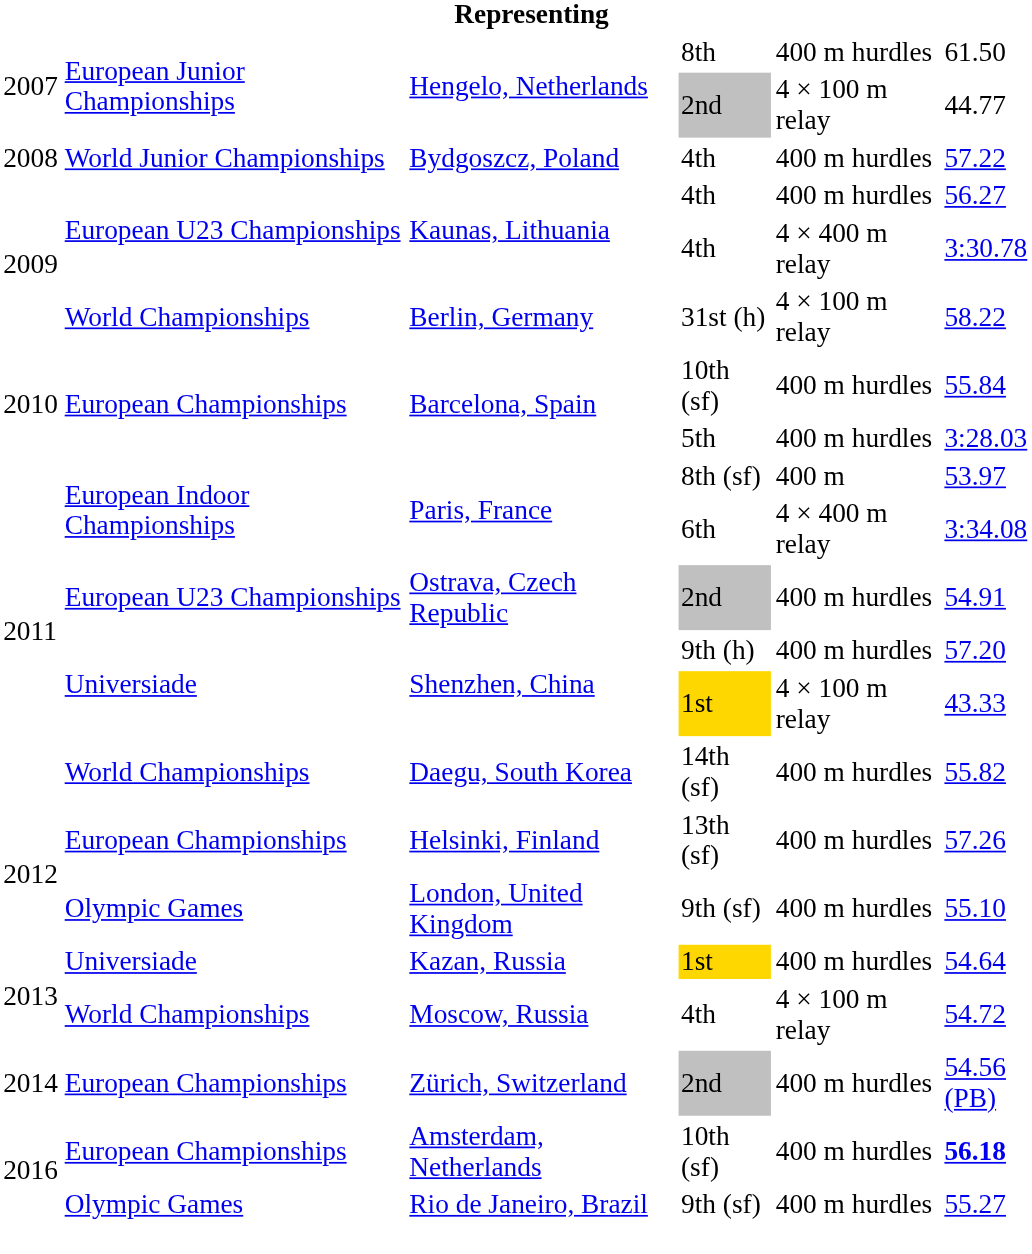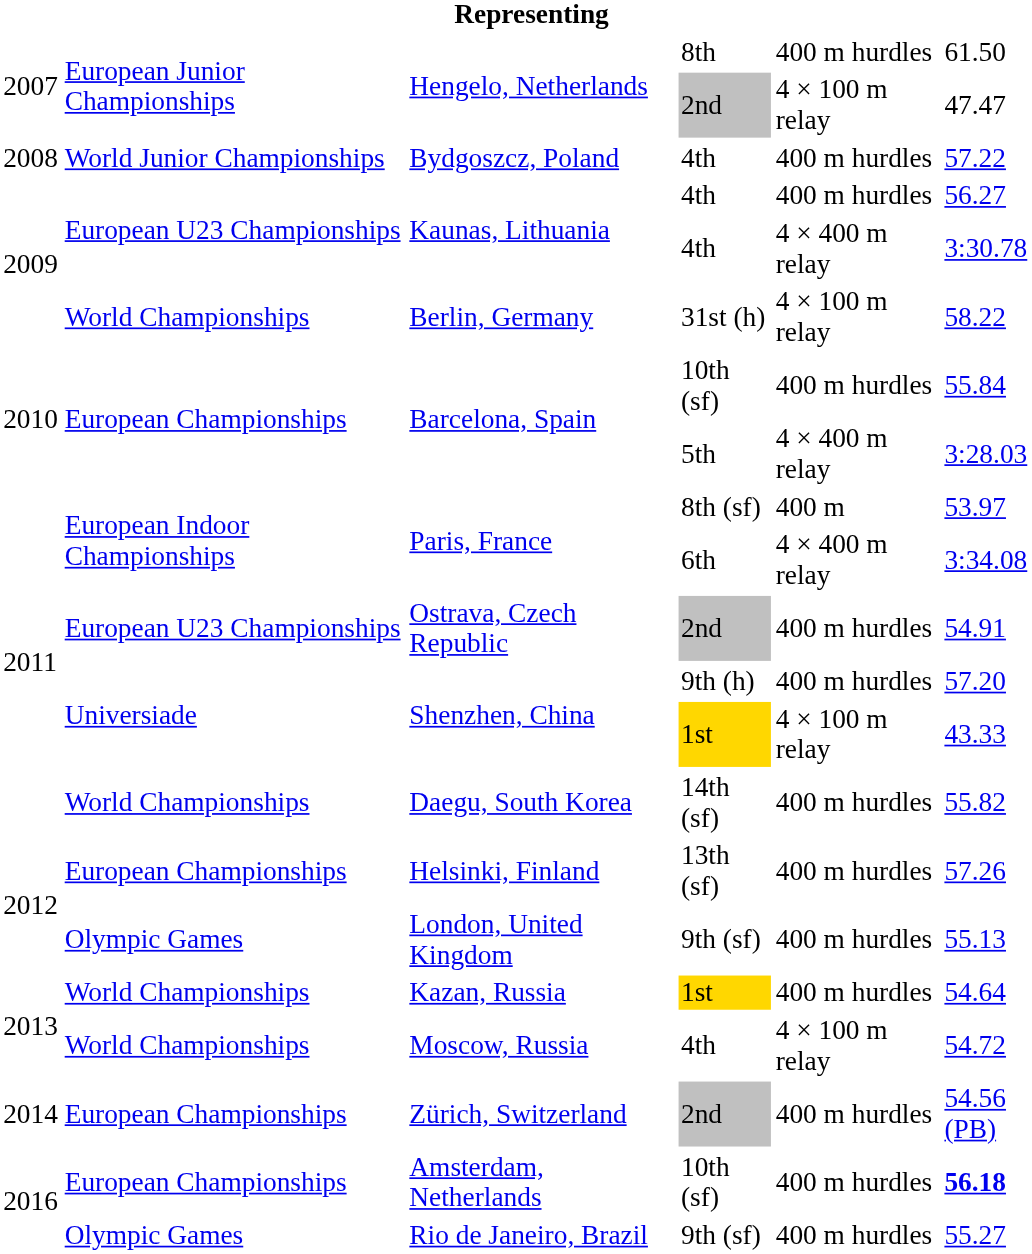 <table>
 <tr>
 <th colspan="6">Representing </th>
 </tr>
 <tr>
 <td rowspan=2>2007</td>
 <td rowspan=2><a href='#'>European Junior Championships</a></td>
 <td rowspan=2><a href='#'>Hengelo, Netherlands</a></td>
 <td>8th</td>
 <td>400 m hurdles</td>
 <td>61.50</td>
 </tr>
 <tr>
 <td bgcolor=silver>2nd</td>
 <td>4 × 100 m relay</td>
-<td>44.77</td>
+<td>47.47</td>
 </tr>
 <tr>
 <td>2008</td>
 <td><a href='#'>World Junior Championships</a></td>
 <td><a href='#'>Bydgoszcz, Poland</a></td>
 <td>4th</td>
 <td>400 m hurdles</td>
 <td><a href='#'>57.22</a></td>
 </tr>
 <tr>
 <td rowspan=3>2009</td>
 <td rowspan=2><a href='#'>European U23 Championships</a></td>
 <td rowspan=2><a href='#'>Kaunas, Lithuania</a></td>
 <td>4th</td>
 <td>400 m hurdles</td>
 <td><a href='#'>56.27</a></td>
 </tr>
 <tr>
 <td>4th</td>
 <td>4 × 400 m relay</td>
 <td><a href='#'>3:30.78</a></td>
 </tr>
 <tr>
 <td><a href='#'>World Championships</a></td>
 <td><a href='#'>Berlin, Germany</a></td>
 <td>31st (h)</td>
 <td>4 × 100 m relay</td>
 <td><a href='#'>58.22</a></td>
 </tr>
 <tr>
 <td rowspan=2>2010</td>
 <td rowspan=2><a href='#'>European Championships</a></td>
 <td rowspan=2><a href='#'>Barcelona, Spain</a></td>
 <td>10th (sf)</td>
 <td>400 m hurdles</td>
 <td><a href='#'>55.84</a></td>
 </tr>
 <tr>
 <td>5th</td>
-<td>400 m hurdles</td>
+<td>4 × 400 m relay</td>
 <td><a href='#'>3:28.03</a></td>
 </tr>
 <tr>
 <td rowspan=6>2011</td>
 <td rowspan=2><a href='#'>European Indoor Championships</a></td>
 <td rowspan=2><a href='#'>Paris, France</a></td>
 <td>8th (sf)</td>
 <td>400 m</td>
 <td><a href='#'>53.97</a></td>
 </tr>
 <tr>
 <td>6th</td>
 <td>4 × 400 m relay</td>
 <td><a href='#'>3:34.08</a></td>
 </tr>
 <tr>
 <td><a href='#'>European U23 Championships</a></td>
 <td><a href='#'>Ostrava, Czech Republic</a></td>
 <td bgcolor=silver>2nd</td>
 <td>400 m hurdles</td>
 <td><a href='#'>54.91</a></td>
 </tr>
 <tr>
 <td rowspan=2><a href='#'>Universiade</a></td>
 <td rowspan=2><a href='#'>Shenzhen, China</a></td>
 <td>9th (h)</td>
 <td>400 m hurdles</td>
 <td><a href='#'>57.20</a></td>
 </tr>
 <tr>
 <td bgcolor=gold>1st</td>
 <td>4 × 100 m relay</td>
 <td><a href='#'>43.33</a></td>
 </tr>
 <tr>
 <td><a href='#'>World Championships</a></td>
 <td><a href='#'>Daegu, South Korea</a></td>
 <td>14th (sf)</td>
 <td>400 m hurdles</td>
 <td><a href='#'>55.82</a></td>
 </tr>
 <tr>
 <td rowspan=2>2012</td>
 <td><a href='#'>European Championships</a></td>
 <td><a href='#'>Helsinki, Finland</a></td>
 <td>13th (sf)</td>
 <td>400 m hurdles</td>
 <td><a href='#'>57.26</a></td>
 </tr>
 <tr>
 <td><a href='#'>Olympic Games</a></td>
 <td><a href='#'>London, United Kingdom</a></td>
 <td>9th (sf)</td>
 <td>400 m hurdles</td>
-<td><a href='#'>55.10</a></td>
+<td><a href='#'>55.13</a></td>
 </tr>
 <tr>
 <td rowspan=2>2013</td>
-<td><a href='#'>Universiade</a></td>
+<td><a href='#'>World Championships</a></td>
 <td><a href='#'>Kazan, Russia</a></td>
 <td bgcolor=gold>1st</td>
 <td>400 m hurdles</td>
 <td><a href='#'>54.64</a></td>
 </tr>
 <tr>
 <td><a href='#'>World Championships</a></td>
 <td><a href='#'>Moscow, Russia</a></td>
 <td>4th</td>
 <td>4 × 100 m relay</td>
 <td><a href='#'>54.72</a></td>
 </tr>
 <tr>
 <td>2014</td>
 <td><a href='#'>European Championships</a></td>
 <td><a href='#'>Zürich, Switzerland</a></td>
 <td bgcolor=silver>2nd</td>
 <td>400 m hurdles</td>
 <td><a href='#'>54.56 (PB)</a></td>
 </tr>
 <tr>
 <td rowspan=2>2016</td>
 <td><a href='#'>European Championships</a></td>
 <td><a href='#'>Amsterdam, Netherlands</a></td>
 <td>10th (sf)</td>
 <td>400 m hurdles</td>
 <td><strong><a href='#'>56.18</a></strong></td>
 </tr>
 <tr>
 <td><a href='#'>Olympic Games</a></td>
 <td><a href='#'>Rio de Janeiro, Brazil</a></td>
 <td>9th (sf)</td>
 <td>400 m hurdles</td>
 <td><a href='#'>55.27</a></td>
 </tr>
 </table>
